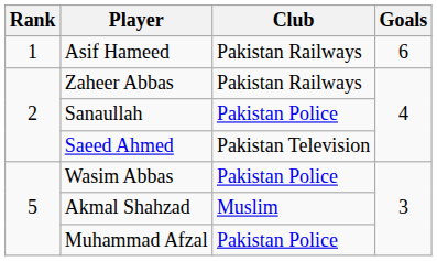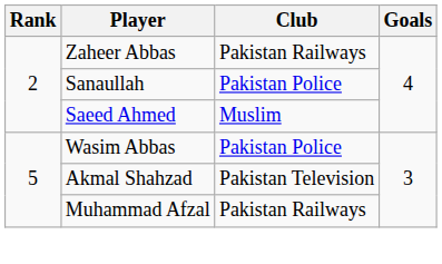 <table class="wikitable" style="text-align:center">
 <tr>
 <th>Rank</th>
 <th>Player</th>
 <th>Club</th>
 <th>Goals</th>
-</tr>
-<tr>
-<td>1</td>
-<td align="left">Asif Hameed</td>
-<td align="left">Pakistan Railways</td>
-<td>6</td>
 </tr>
 <tr>
 <td rowspan="3">2</td>
 <td align="left">Zaheer Abbas</td>
 <td align="left">Pakistan Railways</td>
 <td rowspan="3">4</td>
 </tr>
 <tr>
 <td align="left">Sanaullah</td>
 <td align="left"><a href='#'>Pakistan Police</a></td>
 </tr>
 <tr>
 <td align="left"><a href='#'>Saeed Ahmed</a></td>
-<td align="left">Pakistan Television</td>
+<td align="left"><a href='#'>Muslim</a></td>
 </tr>
 <tr>
 <td rowspan="3">5</td>
 <td align="left">Wasim Abbas</td>
 <td align="left"><a href='#'>Pakistan Police</a></td>
 <td rowspan="3">3</td>
 </tr>
 <tr>
 <td align="left">Akmal Shahzad</td>
-<td align="left"><a href='#'>Muslim</a></td>
+<td align="left">Pakistan Television</td>
 </tr>
 <tr>
 <td align="left">Muhammad Afzal</td>
-<td align="left"><a href='#'>Pakistan Police</a></td>
+<td align="left">Pakistan Railways</td>
 </tr>
 </table>
